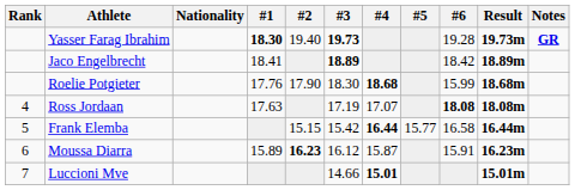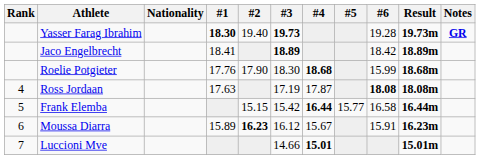 <table class="wikitable sortable" style="text-align:center">
 <tr>
 <th>Rank</th>
 <th>Athlete</th>
 <th>Nationality</th>
 <th>#1</th>
 <th>#2</th>
 <th>#3</th>
 <th>#4</th>
 <th>#5</th>
 <th>#6</th>
 <th>Result</th>
 <th>Notes</th>
 </tr>
 <tr>
 <td></td>
 <td align=left><a href='#'>Yasser Farag Ibrahim</a></td>
 <td align=left></td>
 <td><strong>18.30</strong></td>
 <td>19.40</td>
 <td><strong>19.73</strong></td>
 <td bgcolor="#efefef"></td>
 <td bgcolor="#efefef"></td>
 <td>19.28</td>
 <td><strong>19.73m</strong></td>
 <td><strong><a href='#'>GR</a></strong></td>
 </tr>
 <tr>
 <td></td>
 <td align=left><a href='#'>Jaco Engelbrecht</a></td>
 <td align=left></td>
 <td>18.41</td>
 <td bgcolor="#efefef"></td>
 <td><strong>18.89</strong></td>
 <td bgcolor="#efefef"></td>
 <td bgcolor="#efefef"></td>
 <td>18.42</td>
 <td><strong>18.89m</strong></td>
 <td></td>
 </tr>
 <tr>
 <td></td>
 <td align=left><a href='#'>Roelie Potgieter</a></td>
 <td align=left></td>
 <td>17.76</td>
 <td>17.90</td>
 <td>18.30</td>
 <td><strong>18.68</strong></td>
 <td bgcolor="#efefef"></td>
 <td>15.99</td>
 <td><strong>18.68m</strong></td>
 <td></td>
 </tr>
 <tr>
 <td>4</td>
 <td align=left><a href='#'>Ross Jordaan</a></td>
 <td align=left></td>
 <td>17.63</td>
 <td bgcolor="#efefef"></td>
 <td>17.19</td>
-<td>17.07</td>
+<td>17.87</td>
 <td bgcolor="#efefef"></td>
 <td><strong>18.08</strong></td>
 <td><strong>18.08m</strong></td>
 <td></td>
 </tr>
 <tr>
 <td>5</td>
 <td align=left><a href='#'>Frank Elemba</a></td>
 <td align=left></td>
 <td bgcolor="#efefef"></td>
 <td>15.15</td>
 <td>15.42</td>
 <td><strong>16.44</strong></td>
 <td>15.77</td>
 <td>16.58</td>
 <td><strong>16.44m</strong></td>
 <td></td>
 </tr>
 <tr>
 <td>6</td>
 <td align=left><a href='#'>Moussa Diarra</a></td>
 <td align=left></td>
 <td>15.89</td>
 <td><strong>16.23</strong></td>
 <td>16.12</td>
-<td>15.87</td>
+<td>15.67</td>
 <td bgcolor="#efefef"></td>
 <td>15.91</td>
 <td><strong>16.23m</strong></td>
 <td></td>
 </tr>
 <tr>
 <td>7</td>
 <td align=left><a href='#'>Luccioni Mve</a></td>
 <td align=left></td>
 <td bgcolor="#efefef"></td>
 <td bgcolor="#efefef"></td>
 <td>14.66</td>
 <td><strong>15.01</strong></td>
 <td bgcolor="#efefef"></td>
 <td bgcolor="#efefef"></td>
 <td><strong>15.01m</strong></td>
 <td></td>
 </tr>
 </table>
